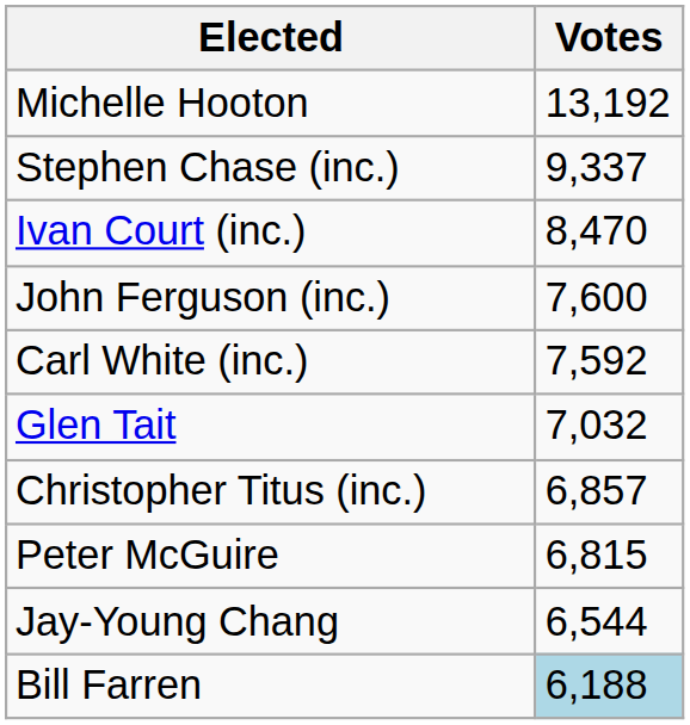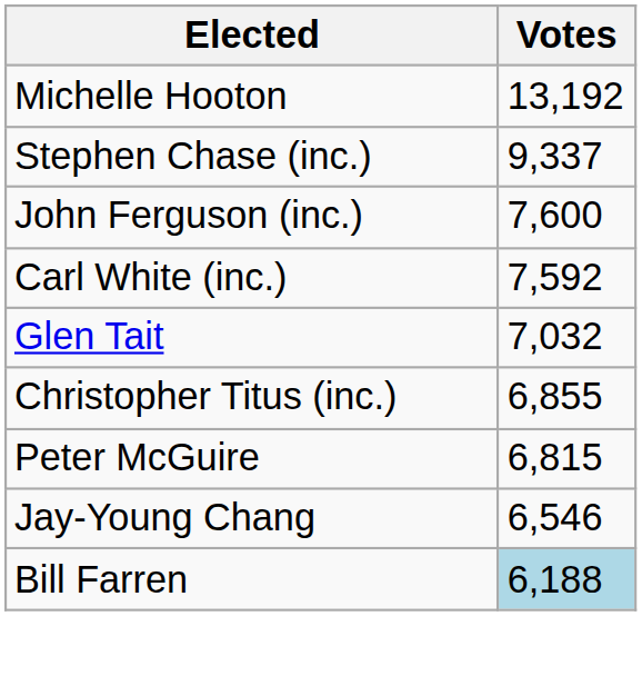 <table class="wikitable">
 <tr>
 <th bgcolor="#DDDDFF" width="200px">Elected</th>
 <th bgcolor="#DDDDFF" width="50px">Votes</th>
 </tr>
 <tr>
 <td>Michelle Hooton</td>
 <td>13,192</td>
 </tr>
 <tr>
 <td>Stephen Chase (inc.)</td>
 <td>9,337</td>
-</tr>
-<tr>
-<td><a href='#'>Ivan Court</a> (inc.)</td>
-<td>8,470</td>
 </tr>
 <tr>
 <td>John Ferguson (inc.)</td>
 <td>7,600</td>
 </tr>
 <tr>
 <td>Carl White (inc.)</td>
 <td>7,592</td>
 </tr>
 <tr>
 <td><a href='#'>Glen Tait</a></td>
 <td>7,032</td>
 </tr>
 <tr>
 <td>Christopher Titus (inc.)</td>
-<td>6,857</td>
+<td>6,855</td>
 </tr>
 <tr>
 <td>Peter McGuire</td>
 <td>6,815</td>
 </tr>
 <tr>
 <td>Jay-Young Chang</td>
-<td>6,544</td>
+<td>6,546</td>
 </tr>
 <tr>
 <td>Bill Farren</td>
 <td style="background: lightblue;">6,188</td>
 </tr>
 </table>
